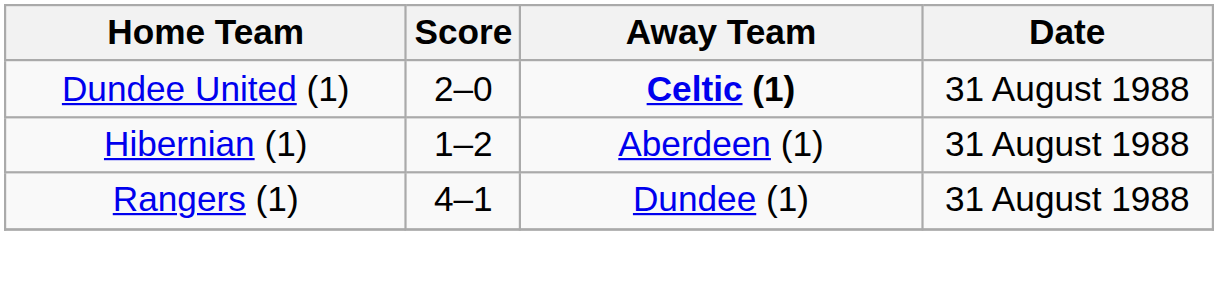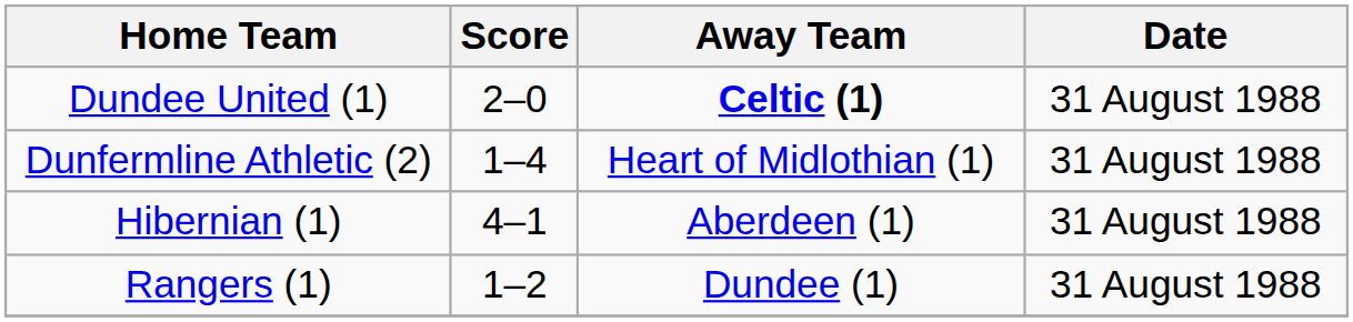 <table class="wikitable" style="text-align:center;">
 <tr>
 <th width=175>Home Team</th>
 <th width=20>Score</th>
 <th width=175>Away Team</th>
 <th width= 125>Date</th>
 </tr>
 <tr>
 <td><a href='#'>Dundee United</a> (1)</td>
 <td>2–0</td>
 <td><strong><a href='#'>Celtic</a> (1)</strong></td>
 <td>31 August 1988</td>
 </tr>
 <tr>
+<td><a href='#'>Dunfermline Athletic</a> (2)</td>
+<td>1–4</td>
+<td><a href='#'>Heart of Midlothian</a> (1)</td>
+<td>31 August 1988</td>
+</tr>
+<tr>
 <td><a href='#'>Hibernian</a> (1)</td>
-<td>1–2</td>
+<td>4–1</td>
 <td><a href='#'>Aberdeen</a> (1)</td>
 <td>31 August 1988</td>
 </tr>
 <tr>
 <td><a href='#'>Rangers</a> (1)</td>
-<td>4–1</td>
+<td>1–2</td>
 <td><a href='#'>Dundee</a> (1)</td>
 <td>31 August 1988</td>
 </tr>
 <tr>
 </tr>
 </table>
